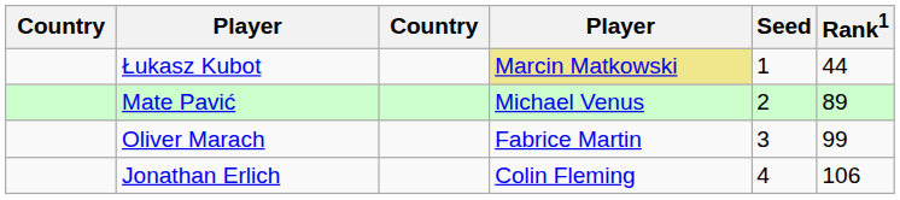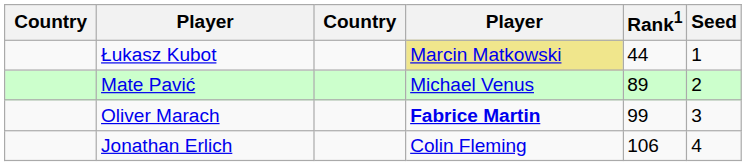 <table class="sortable wikitable">
 <tr>
 <th width="70">Country</th>
 <th width="175">Player</th>
 <th width="70">Country</th>
 <th width="175">Player</th>
+<th>Rank<sup>1</sup></th>
 <th>Seed</th>
-<th>Rank<sup>1</sup></th>
 </tr>
 <tr>
 <td></td>
 <td><a href='#'>Łukasz Kubot</a></td>
 <td></td>
 <td style="background: khaki;"><a href='#'>Marcin Matkowski</a></td>
+<td>44</td>
 <td>1</td>
-<td>44</td>
 </tr>
 <tr style="background:#cfc;">
 <td></td>
 <td><a href='#'>Mate Pavić</a></td>
 <td></td>
 <td><a href='#'>Michael Venus</a></td>
+<td>89</td>
 <td>2</td>
-<td>89</td>
 </tr>
 <tr>
 <td></td>
 <td><a href='#'>Oliver Marach</a></td>
 <td></td>
-<td><a href='#'>Fabrice Martin</a></td>
+<td><strong><a href='#'>Fabrice Martin</a></strong></td>
+<td>99</td>
 <td>3</td>
-<td>99</td>
 </tr>
 <tr>
 <td></td>
 <td><a href='#'>Jonathan Erlich</a></td>
 <td></td>
 <td><a href='#'>Colin Fleming</a></td>
+<td>106</td>
 <td>4</td>
-<td>106</td>
 </tr>
 </table>
